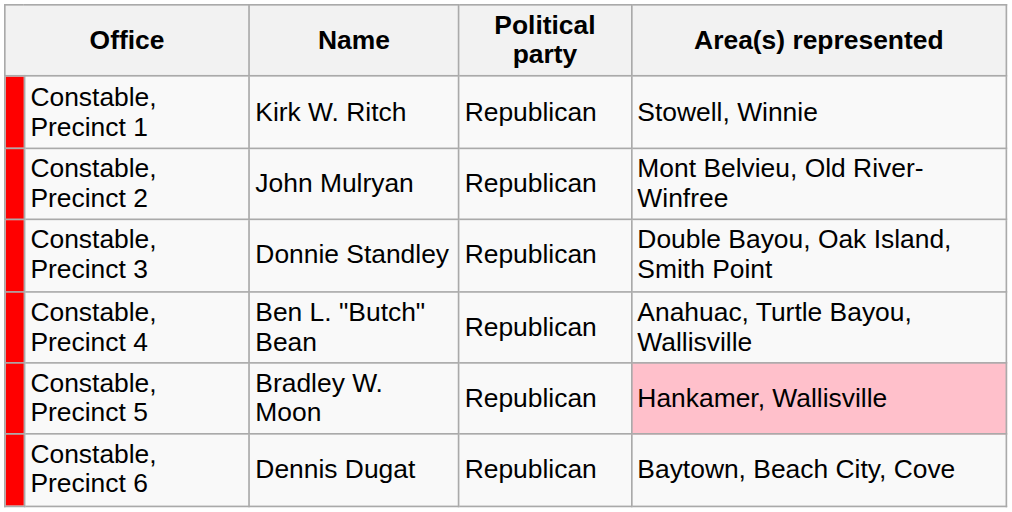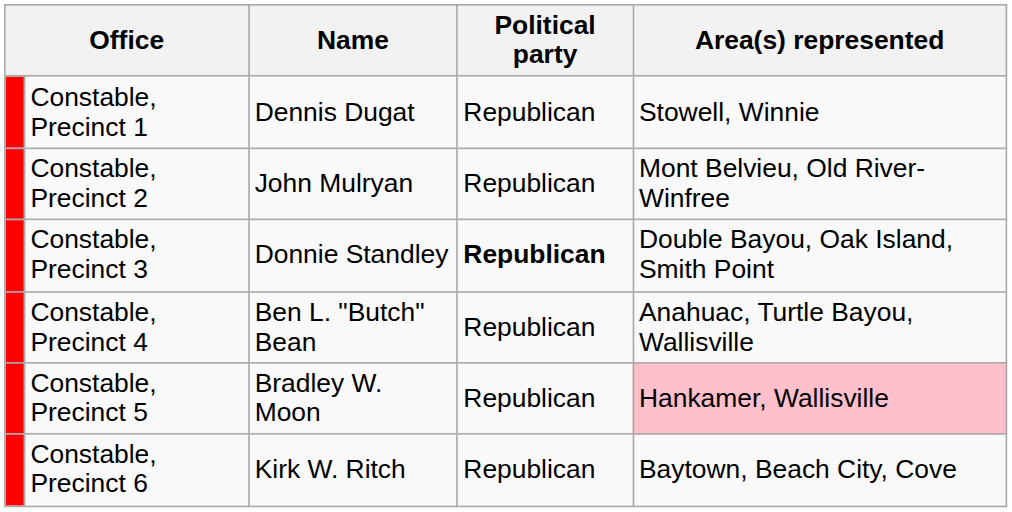 <table class="wikitable">
 <tr>
 <th colspan="2">Office</th>
 <th>Name</th>
 <th>Political party</th>
 <th>Area(s) represented</th>
 </tr>
 <tr>
 <td bgcolor="red"> </td>
 <td>Constable, Precinct 1</td>
-<td>Kirk W. Ritch</td>
+<td>Dennis Dugat</td>
 <td>Republican</td>
 <td>Stowell, Winnie</td>
 </tr>
 <tr>
 <td bgcolor="red"> </td>
 <td>Constable, Precinct 2</td>
 <td>John Mulryan</td>
 <td>Republican</td>
 <td>Mont Belvieu, Old River-Winfree</td>
 </tr>
 <tr>
 <td bgcolor="red"> </td>
 <td>Constable, Precinct 3</td>
 <td>Donnie Standley</td>
-<td>Republican</td>
+<td><strong>Republican</strong></td>
 <td>Double Bayou, Oak Island, Smith Point</td>
 </tr>
 <tr>
 <td bgcolor="red"> </td>
 <td>Constable, Precinct 4</td>
 <td>Ben L. "Butch" Bean</td>
 <td>Republican</td>
 <td>Anahuac, Turtle Bayou, Wallisville</td>
 </tr>
 <tr>
 <td bgcolor="red"> </td>
 <td>Constable, Precinct 5</td>
 <td>Bradley W. Moon</td>
 <td>Republican</td>
 <td style="background: pink;">Hankamer, Wallisville</td>
 </tr>
 <tr>
 <td bgcolor="red"> </td>
 <td>Constable, Precinct 6</td>
-<td>Dennis Dugat</td>
+<td>Kirk W. Ritch</td>
 <td>Republican</td>
 <td>Baytown, Beach City, Cove</td>
 </tr>
 </table>
